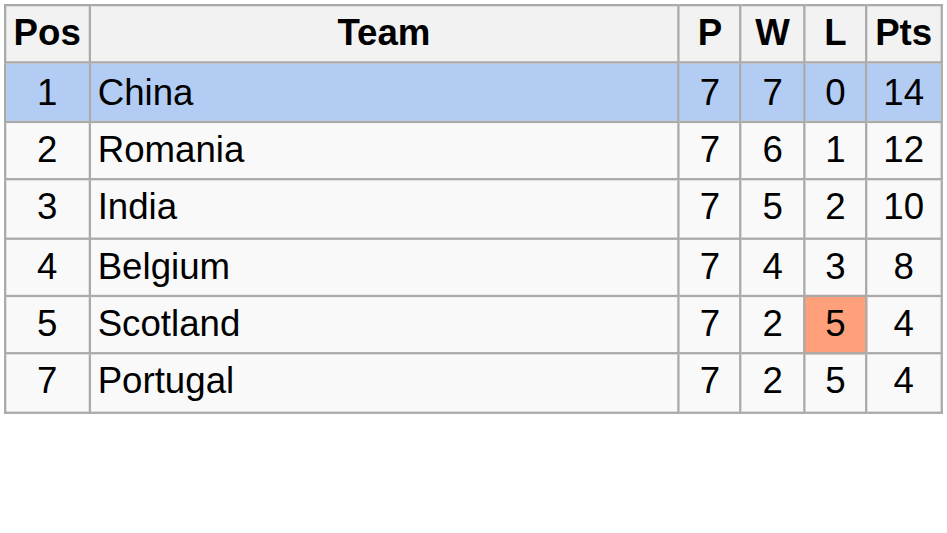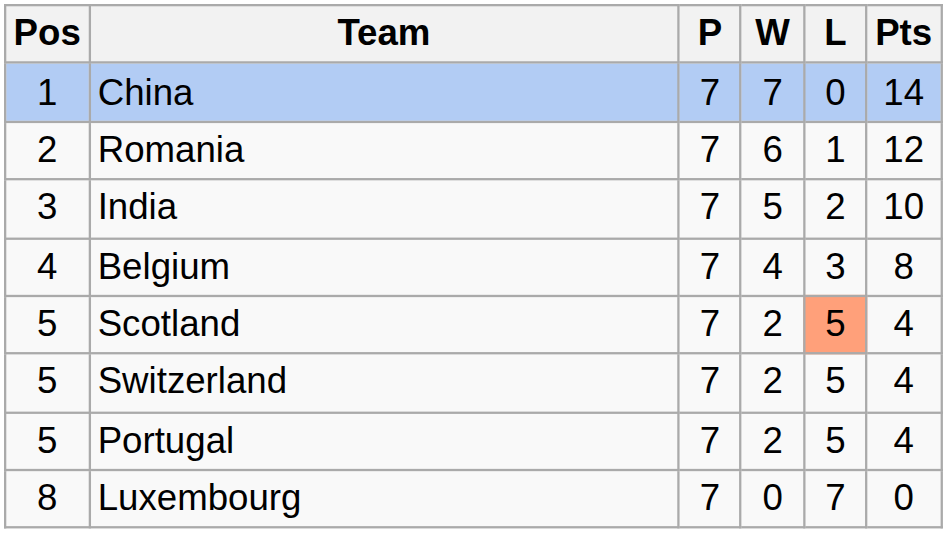 <table class="wikitable" style="font-size: 100%">
 <tr>
 <th width=15>Pos</th>
 <th width=250>Team</th>
 <th width=20>P</th>
 <th width=20>W</th>
 <th width=20>L</th>
 <th width=20>Pts</th>
 </tr>
 <tr align=center style="background: #b2ccf4;">
 <td>1</td>
 <td align="left"> China</td>
 <td>7</td>
 <td>7</td>
 <td>0</td>
 <td>14</td>
 </tr>
 <tr align=center>
 <td>2</td>
 <td align="left"> Romania</td>
 <td>7</td>
 <td>6</td>
 <td>1</td>
 <td>12</td>
 </tr>
 <tr align=center>
 <td>3</td>
 <td align="left"> India</td>
 <td>7</td>
 <td>5</td>
 <td>2</td>
 <td>10</td>
 </tr>
 <tr align=center>
 <td>4</td>
 <td align="left"> Belgium</td>
 <td>7</td>
 <td>4</td>
 <td>3</td>
 <td>8</td>
 </tr>
 <tr align=center>
 <td>5</td>
 <td align="left"> Scotland</td>
 <td>7</td>
 <td>2</td>
 <td style="background: lightsalmon;">5</td>
 <td>4</td>
 </tr>
 <tr align=center>
+<td>5</td>
+<td align="left"> Switzerland</td>
 <td>7</td>
+<td>2</td>
+<td>5</td>
+<td>4</td>
+</tr>
+<tr align=center>
+<td>5</td>
 <td align="left"> Portugal</td>
 <td>7</td>
 <td>2</td>
 <td>5</td>
 <td>4</td>
 </tr>
+<tr align=center>
+<td>8</td>
+<td align="left"> Luxembourg</td>
+<td>7</td>
+<td>0</td>
+<td>7</td>
+<td>0</td>
+</tr>
 </table>
